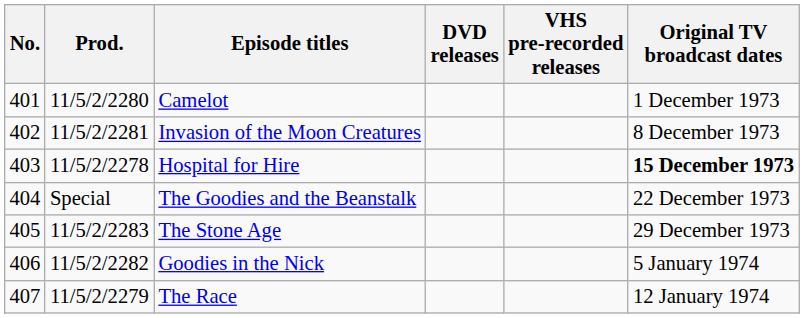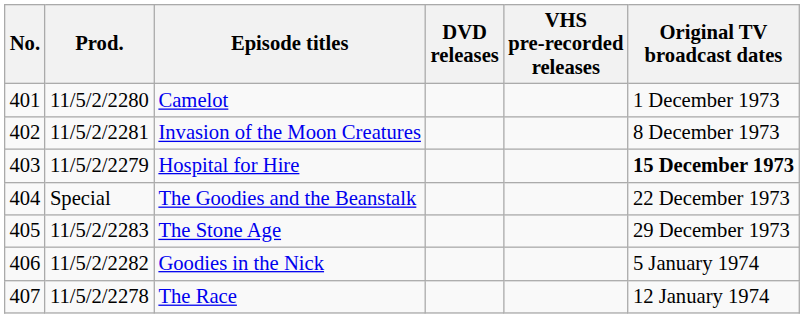 <table class="wikitable sortable">
 <tr>
 <th>No.</th>
 <th>Prod.</th>
 <th>Episode titles</th>
 <th>DVD <br>releases</th>
 <th>VHS <br>pre-recorded <br>releases</th>
 <th>Original TV <br>broadcast dates</th>
 </tr>
 <tr>
 <td>401</td>
 <td>11/5/2/2280</td>
 <td><a href='#'>Camelot</a></td>
 <td></td>
 <td></td>
 <td>1 December 1973</td>
 </tr>
 <tr>
 <td>402</td>
 <td>11/5/2/2281</td>
 <td><a href='#'>Invasion of the Moon Creatures</a></td>
 <td></td>
 <td></td>
 <td>8 December 1973</td>
 </tr>
 <tr>
 <td>403</td>
-<td>11/5/2/2278</td>
+<td>11/5/2/2279</td>
 <td><a href='#'>Hospital for Hire</a></td>
 <td></td>
 <td></td>
 <td><strong>15 December 1973</strong></td>
 </tr>
 <tr>
 <td>404</td>
 <td>Special</td>
 <td><a href='#'>The Goodies and the Beanstalk</a></td>
 <td></td>
 <td></td>
 <td>22 December 1973</td>
 </tr>
 <tr>
 <td>405</td>
 <td>11/5/2/2283</td>
 <td><a href='#'>The Stone Age</a></td>
 <td></td>
 <td></td>
 <td>29 December 1973</td>
 </tr>
 <tr>
 <td>406</td>
 <td>11/5/2/2282</td>
 <td><a href='#'>Goodies in the Nick</a></td>
 <td></td>
 <td></td>
 <td>5 January 1974</td>
 </tr>
 <tr>
 <td>407</td>
-<td>11/5/2/2279</td>
+<td>11/5/2/2278</td>
 <td><a href='#'>The Race</a></td>
 <td></td>
 <td></td>
 <td>12 January 1974</td>
 </tr>
 </table>
